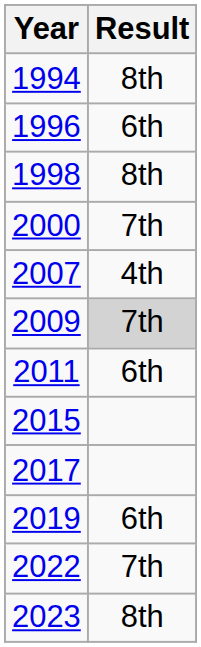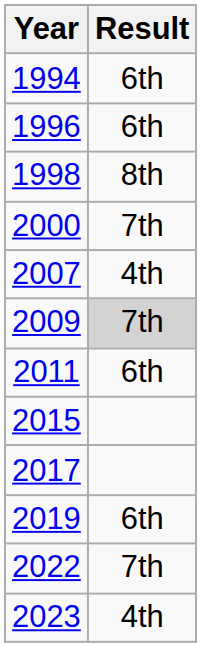 <table class="wikitable" style="text-align:center">
 <tr>
 <th>Year</th>
 <th>Result</th>
 </tr>
 <tr>
 <td><a href='#'>1994</a></td>
-<td>8th</td>
+<td>6th</td>
 </tr>
 <tr>
 <td><a href='#'>1996</a></td>
 <td>6th</td>
 </tr>
 <tr>
 <td><a href='#'>1998</a></td>
 <td>8th</td>
 </tr>
 <tr>
 <td><a href='#'>2000</a></td>
 <td>7th</td>
 </tr>
 <tr>
 <td><a href='#'>2007</a></td>
 <td>4th</td>
 </tr>
 <tr>
 <td><a href='#'>2009</a></td>
 <td style="background: lightgrey;">7th</td>
 </tr>
 <tr>
 <td><a href='#'>2011</a></td>
 <td>6th</td>
 </tr>
 <tr>
 <td><a href='#'>2015</a></td>
 <td></td>
 </tr>
 <tr>
 <td><a href='#'>2017</a></td>
 <td></td>
 </tr>
 <tr>
 <td><a href='#'>2019</a></td>
 <td>6th</td>
 </tr>
 <tr>
 <td><a href='#'>2022</a></td>
 <td>7th</td>
 </tr>
 <tr>
 <td><a href='#'>2023</a></td>
-<td>8th</td>
+<td>4th</td>
 </tr>
 </table>
